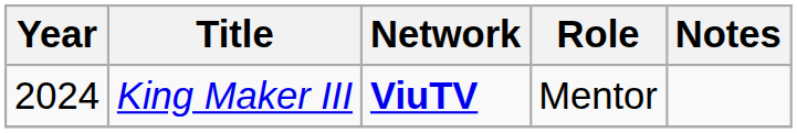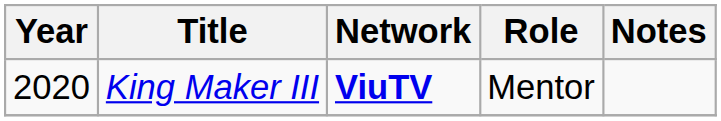 <table class="wikitable plainrowheaders">
 <tr>
 <th scope="col">Year</th>
 <th scope="col">Title</th>
 <th scope="col">Network</th>
 <th scope="col">Role</th>
 <th scope="col">Notes</th>
 </tr>
 <tr>
-<td>2024</td>
+<td>2020</td>
 <td><em><a href='#'>King Maker III</a></em></td>
 <td><strong><a href='#'>ViuTV</a></strong></td>
 <td>Mentor</td>
 <td></td>
 </tr>
 <tr>
 </tr>
 </table>
